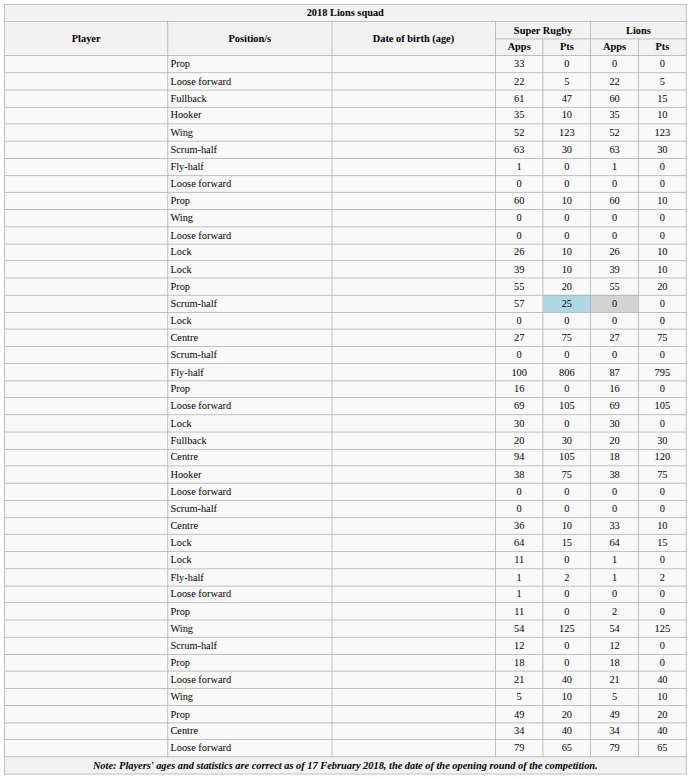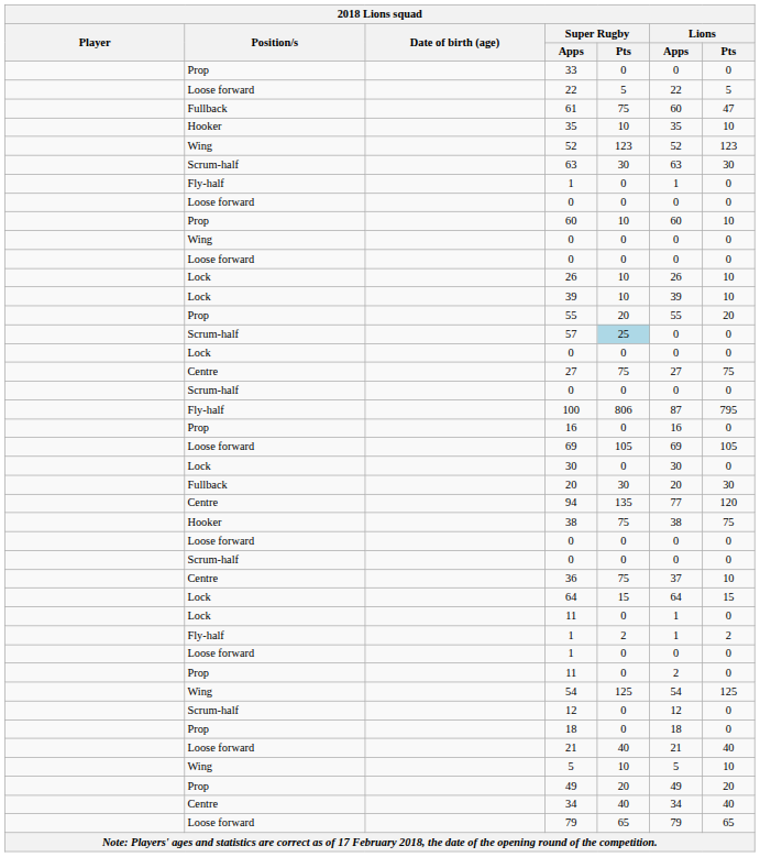 <table class="wikitable sortable" style="text-align:left; font-size:90%; width:75%">
 <tr>
 <th colspan=100%>2018 Lions squad</th>
 </tr>
 <tr>
 <th style="width:24%;" rowspan=2>Player</th>
 <th style="width:24%;" rowspan=2>Position/s</th>
 <th style="width:24%;" rowspan=2>Date of birth (age)</th>
 <th colspan=2>Super Rugby</th>
 <th colspan=2>Lions</th>
 </tr>
 <tr>
 <th style="width:7%;">Apps</th>
 <th style="width:7%;">Pts</th>
 <th style="width:7%;">Apps</th>
 <th style="width:7%;">Pts<br></th>
 </tr>
 <tr>
 <td> </td>
 <td>Prop</td>
 <td></td>
 <td style="text-align:center;">33</td>
 <td style="text-align:center;">0</td>
 <td style="text-align:center;">0</td>
 <td style="text-align:center;">0</td>
 </tr>
 <tr>
 <td> </td>
 <td>Loose forward</td>
 <td></td>
 <td style="text-align:center;">22</td>
 <td style="text-align:center;">5</td>
 <td style="text-align:center;">22</td>
 <td style="text-align:center;">5</td>
 </tr>
 <tr>
 <td> </td>
 <td>Fullback</td>
 <td></td>
 <td style="text-align:center;">61</td>
+<td style="text-align:center;">75</td>
+<td style="text-align:center;">60</td>
 <td style="text-align:center;">47</td>
-<td style="text-align:center;">60</td>
-<td style="text-align:center;">15</td>
 </tr>
 <tr>
 <td> </td>
 <td>Hooker</td>
 <td></td>
 <td style="text-align:center;">35</td>
 <td style="text-align:center;">10</td>
 <td style="text-align:center;">35</td>
 <td style="text-align:center;">10</td>
 </tr>
 <tr>
 <td> </td>
 <td>Wing</td>
 <td></td>
 <td style="text-align:center;">52</td>
 <td style="text-align:center;">123</td>
 <td style="text-align:center;">52</td>
 <td style="text-align:center;">123</td>
 </tr>
 <tr>
 <td> </td>
 <td>Scrum-half</td>
 <td></td>
 <td style="text-align:center;">63</td>
 <td style="text-align:center;">30</td>
 <td style="text-align:center;">63</td>
 <td style="text-align:center;">30</td>
 </tr>
 <tr>
 <td> </td>
 <td>Fly-half</td>
 <td></td>
 <td style="text-align:center;">1</td>
 <td style="text-align:center;">0</td>
 <td style="text-align:center;">1</td>
 <td style="text-align:center;">0</td>
 </tr>
 <tr>
 <td> </td>
 <td>Loose forward</td>
 <td></td>
 <td style="text-align:center;">0</td>
 <td style="text-align:center;">0</td>
 <td style="text-align:center;">0</td>
 <td style="text-align:center;">0</td>
 </tr>
 <tr>
 <td> </td>
 <td>Prop</td>
 <td></td>
 <td style="text-align:center;">60</td>
 <td style="text-align:center;">10</td>
 <td style="text-align:center;">60</td>
 <td style="text-align:center;">10</td>
 </tr>
 <tr>
 <td> </td>
 <td>Wing</td>
 <td></td>
 <td style="text-align:center;">0</td>
 <td style="text-align:center;">0</td>
 <td style="text-align:center;">0</td>
 <td style="text-align:center;">0</td>
 </tr>
 <tr>
 <td> </td>
 <td>Loose forward</td>
 <td></td>
 <td style="text-align:center;">0</td>
 <td style="text-align:center;">0</td>
 <td style="text-align:center;">0</td>
 <td style="text-align:center;">0</td>
 </tr>
 <tr>
 <td> </td>
 <td>Lock</td>
 <td></td>
 <td style="text-align:center;">26</td>
 <td style="text-align:center;">10</td>
 <td style="text-align:center;">26</td>
 <td style="text-align:center;">10</td>
 </tr>
 <tr>
 <td> </td>
 <td>Lock</td>
 <td></td>
 <td style="text-align:center;">39</td>
 <td style="text-align:center;">10</td>
 <td style="text-align:center;">39</td>
 <td style="text-align:center;">10</td>
 </tr>
 <tr>
 <td> </td>
 <td>Prop</td>
 <td></td>
 <td style="text-align:center;">55</td>
 <td style="text-align:center;">20</td>
 <td style="text-align:center;">55</td>
 <td style="text-align:center;">20</td>
 </tr>
 <tr>
 <td> </td>
 <td>Scrum-half</td>
 <td></td>
 <td style="text-align:center;">57</td>
 <td style="background: lightblue; text-align:center;">25</td>
-<td style="background: lightgrey; text-align:center;">0</td>
+<td style="text-align:center;">0</td>
 <td style="text-align:center;">0</td>
 </tr>
 <tr>
 <td> </td>
 <td>Lock</td>
 <td></td>
 <td style="text-align:center;">0</td>
 <td style="text-align:center;">0</td>
 <td style="text-align:center;">0</td>
 <td style="text-align:center;">0</td>
 </tr>
 <tr>
 <td> </td>
 <td>Centre</td>
 <td></td>
 <td style="text-align:center;">27</td>
 <td style="text-align:center;">75</td>
 <td style="text-align:center;">27</td>
 <td style="text-align:center;">75</td>
 </tr>
 <tr>
 <td> </td>
 <td>Scrum-half</td>
 <td></td>
 <td style="text-align:center;">0</td>
 <td style="text-align:center;">0</td>
 <td style="text-align:center;">0</td>
 <td style="text-align:center;">0</td>
 </tr>
 <tr>
 <td> </td>
 <td>Fly-half</td>
 <td></td>
 <td style="text-align:center;">100</td>
 <td style="text-align:center;">806</td>
 <td style="text-align:center;">87</td>
 <td style="text-align:center;">795</td>
 </tr>
 <tr>
 <td> </td>
 <td>Prop</td>
 <td></td>
 <td style="text-align:center;">16</td>
 <td style="text-align:center;">0</td>
 <td style="text-align:center;">16</td>
 <td style="text-align:center;">0</td>
 </tr>
 <tr>
 <td> </td>
 <td>Loose forward</td>
 <td></td>
 <td style="text-align:center;">69</td>
 <td style="text-align:center;">105</td>
 <td style="text-align:center;">69</td>
 <td style="text-align:center;">105</td>
 </tr>
 <tr>
 <td> </td>
 <td>Lock</td>
 <td></td>
 <td style="text-align:center;">30</td>
 <td style="text-align:center;">0</td>
 <td style="text-align:center;">30</td>
 <td style="text-align:center;">0</td>
 </tr>
 <tr>
 <td> </td>
 <td>Fullback</td>
 <td></td>
 <td style="text-align:center;">20</td>
 <td style="text-align:center;">30</td>
 <td style="text-align:center;">20</td>
 <td style="text-align:center;">30</td>
 </tr>
 <tr>
 <td> </td>
 <td>Centre</td>
 <td></td>
 <td style="text-align:center;">94</td>
-<td style="text-align:center;">105</td>
-<td style="text-align:center;">18</td>
+<td style="text-align:center;">135</td>
+<td style="text-align:center;">77</td>
 <td style="text-align:center;">120</td>
 </tr>
 <tr>
 <td> </td>
 <td>Hooker</td>
 <td></td>
 <td style="text-align:center;">38</td>
 <td style="text-align:center;">75</td>
 <td style="text-align:center;">38</td>
 <td style="text-align:center;">75</td>
 </tr>
 <tr>
 <td> </td>
 <td>Loose forward</td>
 <td></td>
 <td style="text-align:center;">0</td>
 <td style="text-align:center;">0</td>
 <td style="text-align:center;">0</td>
 <td style="text-align:center;">0</td>
 </tr>
 <tr>
 <td> </td>
 <td>Scrum-half</td>
 <td></td>
 <td style="text-align:center;">0</td>
 <td style="text-align:center;">0</td>
 <td style="text-align:center;">0</td>
 <td style="text-align:center;">0</td>
 </tr>
 <tr>
 <td> </td>
 <td>Centre</td>
 <td></td>
 <td style="text-align:center;">36</td>
-<td style="text-align:center;">10</td>
-<td style="text-align:center;">33</td>
+<td style="text-align:center;">75</td>
+<td style="text-align:center;">37</td>
 <td style="text-align:center;">10</td>
 </tr>
 <tr>
 <td> </td>
 <td>Lock</td>
 <td></td>
 <td style="text-align:center;">64</td>
 <td style="text-align:center;">15</td>
 <td style="text-align:center;">64</td>
 <td style="text-align:center;">15</td>
 </tr>
 <tr>
 <td> </td>
 <td>Lock</td>
 <td></td>
 <td style="text-align:center;">11</td>
 <td style="text-align:center;">0</td>
 <td style="text-align:center;">1</td>
 <td style="text-align:center;">0</td>
 </tr>
 <tr>
 <td> </td>
 <td>Fly-half</td>
 <td></td>
 <td style="text-align:center;">1</td>
 <td style="text-align:center;">2</td>
 <td style="text-align:center;">1</td>
 <td style="text-align:center;">2</td>
 </tr>
 <tr>
 <td> </td>
 <td>Loose forward</td>
 <td></td>
 <td style="text-align:center;">1</td>
 <td style="text-align:center;">0</td>
 <td style="text-align:center;">0</td>
 <td style="text-align:center;">0</td>
 </tr>
 <tr>
 <td> </td>
 <td>Prop</td>
 <td></td>
 <td style="text-align:center;">11</td>
 <td style="text-align:center;">0</td>
 <td style="text-align:center;">2</td>
 <td style="text-align:center;">0</td>
 </tr>
 <tr>
 <td> </td>
 <td>Wing</td>
 <td></td>
 <td style="text-align:center;">54</td>
 <td style="text-align:center;">125</td>
 <td style="text-align:center;">54</td>
 <td style="text-align:center;">125</td>
 </tr>
 <tr>
 <td> </td>
 <td>Scrum-half</td>
 <td></td>
 <td style="text-align:center;">12</td>
 <td style="text-align:center;">0</td>
 <td style="text-align:center;">12</td>
 <td style="text-align:center;">0</td>
 </tr>
 <tr>
 <td> </td>
 <td>Prop</td>
 <td></td>
 <td style="text-align:center;">18</td>
 <td style="text-align:center;">0</td>
 <td style="text-align:center;">18</td>
 <td style="text-align:center;">0</td>
 </tr>
 <tr>
 <td> </td>
 <td>Loose forward</td>
 <td></td>
 <td style="text-align:center;">21</td>
 <td style="text-align:center;">40</td>
 <td style="text-align:center;">21</td>
 <td style="text-align:center;">40</td>
 </tr>
 <tr>
 <td> </td>
 <td>Wing</td>
 <td></td>
 <td style="text-align:center;">5</td>
 <td style="text-align:center;">10</td>
 <td style="text-align:center;">5</td>
 <td style="text-align:center;">10</td>
 </tr>
 <tr>
 <td> </td>
 <td>Prop</td>
 <td></td>
 <td style="text-align:center;">49</td>
 <td style="text-align:center;">20</td>
 <td style="text-align:center;">49</td>
 <td style="text-align:center;">20</td>
 </tr>
 <tr>
 <td> </td>
 <td>Centre</td>
 <td></td>
 <td style="text-align:center;">34</td>
 <td style="text-align:center;">40</td>
 <td style="text-align:center;">34</td>
 <td style="text-align:center;">40</td>
 </tr>
 <tr>
 <td> </td>
 <td>Loose forward</td>
 <td></td>
 <td style="text-align:center;">79</td>
 <td style="text-align:center;">65</td>
 <td style="text-align:center;">79</td>
 <td style="text-align:center;">65</td>
 </tr>
 <tr>
 <th colspan="100%" style="text-align:center;"><em>Note: Players' ages and statistics are correct as of 17 February 2018, the date of the opening round of the competition.</em></th>
 </tr>
 </table>
